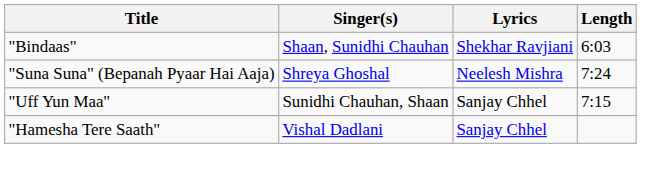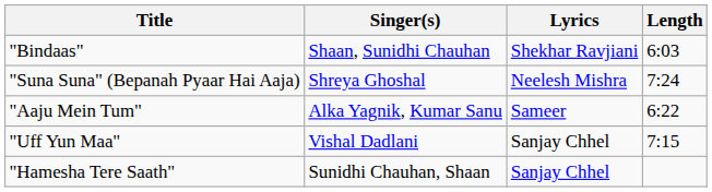 <table class="wikitable" style="font-size:95%;">
 <tr>
 <th>Title</th>
 <th>Singer(s)</th>
 <th>Lyrics</th>
 <th>Length</th>
 </tr>
 <tr>
 <td>"Bindaas"</td>
 <td><a href='#'>Shaan</a>, <a href='#'>Sunidhi Chauhan</a></td>
 <td><a href='#'>Shekhar Ravjiani</a></td>
 <td>6:03</td>
 </tr>
 <tr>
 <td>"Suna Suna" (Bepanah Pyaar Hai Aaja)</td>
 <td><a href='#'>Shreya Ghoshal</a></td>
 <td><a href='#'>Neelesh Mishra</a></td>
 <td>7:24</td>
 </tr>
 <tr>
+<td>"Aaju Mein Tum"</td>
+<td><a href='#'>Alka Yagnik</a>, <a href='#'>Kumar Sanu</a></td>
+<td><a href='#'>Sameer</a></td>
+<td>6:22</td>
+</tr>
+<tr>
 <td>"Uff Yun Maa"</td>
-<td>Sunidhi Chauhan, Shaan</td>
+<td><a href='#'>Vishal Dadlani</a></td>
 <td>Sanjay Chhel</td>
 <td>7:15</td>
 </tr>
 <tr>
 <td>"Hamesha Tere Saath"</td>
-<td><a href='#'>Vishal Dadlani</a></td>
+<td>Sunidhi Chauhan, Shaan</td>
 <td><a href='#'>Sanjay Chhel</a></td>
 </tr>
 </table>
